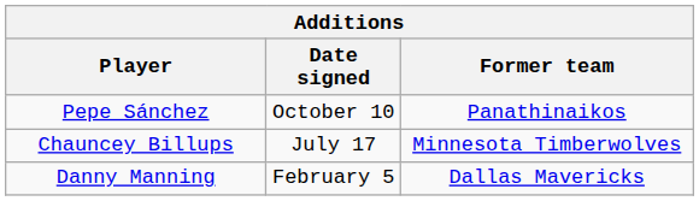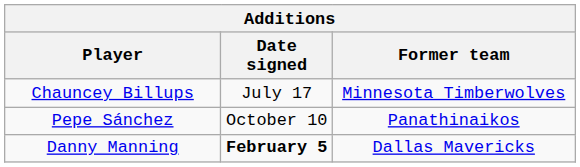 <table class="wikitable" style="text-align:center">
 <tr>
 <th colspan=3>Additions</th>
 </tr>
 <tr>
 <th style="width:160px">Player</th>
 <th style="width:80px">Date signed</th>
 <th style="width:180px">Former team</th>
 </tr>
 <tr>
+<td><a href='#'>Chauncey Billups</a></td>
+<td>July 17</td>
+<td><a href='#'>Minnesota Timberwolves</a></td>
+</tr>
+<tr>
 <td><a href='#'>Pepe Sánchez</a></td>
 <td>October 10</td>
 <td><a href='#'>Panathinaikos</a></td>
 </tr>
 <tr>
-<td><a href='#'>Chauncey Billups</a></td>
-<td>July 17</td>
-<td><a href='#'>Minnesota Timberwolves</a></td>
-</tr>
-<tr>
 <td><a href='#'>Danny Manning</a></td>
-<td>February 5</td>
+<td><strong>February 5</strong></td>
 <td><a href='#'>Dallas Mavericks</a></td>
 </tr>
 </table>
